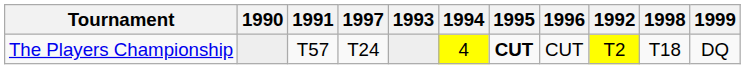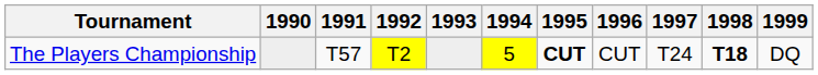 <table class="wikitable" style="font-size:95%;text-align:center;">
 <tr>
 <th>Tournament</th>
 <th>1990</th>
 <th>1991</th>
-<th>1997</th>
+<th>1992</th>
 <th>1993</th>
 <th>1994</th>
 <th>1995</th>
 <th>1996</th>
-<th>1992</th>
+<th>1997</th>
 <th>1998</th>
 <th>1999</th>
 </tr>
 <tr>
 <td align=left><a href='#'>The Players Championship</a></td>
 <td style="background:#eeeeee;"></td>
 <td>T57</td>
-<td>T24</td>
+<td style="background:yellow;">T2</td>
 <td style="background:#eeeeee;"></td>
-<td style="background:yellow;">4</td>
+<td style="background:yellow;">5</td>
 <td><strong>CUT</strong></td>
 <td>CUT</td>
-<td style="background:yellow;">T2</td>
-<td>T18</td>
+<td>T24</td>
+<td><strong>T18</strong></td>
 <td>DQ</td>
 </tr>
 </table>
